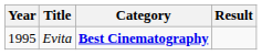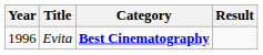 <table class="wikitable">
 <tr>
 <th>Year</th>
 <th>Title</th>
 <th>Category</th>
 <th>Result</th>
 </tr>
 <tr>
-<td>1995</td>
+<td>1996</td>
 <td><em>Evita</em></td>
 <td><strong><a href='#'>Best Cinematography</a></strong></td>
 <td></td>
 </tr>
 </table>
